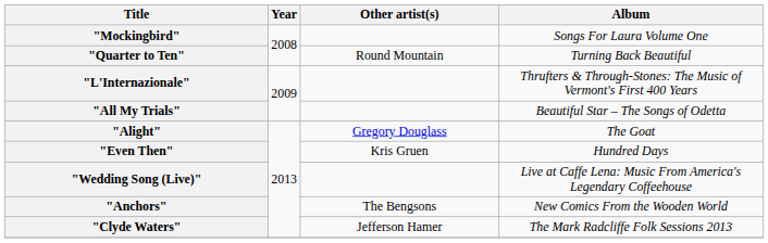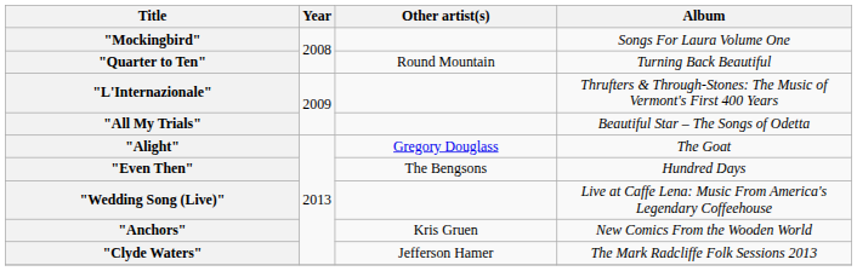 <table class="wikitable plainrowheaders" style="text-align:center;">
 <tr>
 <th scope="col" style="width:20em;">Title</th>
 <th scope="col">Year</th>
 <th scope="col" style="width:15em;">Other artist(s)</th>
 <th scope="col" style="width:20em;">Album</th>
 </tr>
 <tr>
 <th scope="row">"Mockingbird"</th>
 <td rowspan="2">2008</td>
 <td></td>
 <td><em>Songs For Laura Volume One</em></td>
 </tr>
 <tr>
 <th scope="row">"Quarter to Ten"</th>
 <td>Round Mountain</td>
 <td><em>Turning Back Beautiful</em></td>
 </tr>
 <tr>
 <th scope="row">"L'Internazionale"</th>
 <td rowspan="2">2009</td>
 <td></td>
 <td><em>Thrufters & Through-Stones: The Music of Vermont's First 400 Years</em></td>
 </tr>
 <tr>
 <th scope="row">"All My Trials"</th>
 <td></td>
 <td><em>Beautiful Star – The Songs of Odetta</em></td>
 </tr>
 <tr>
 <th scope="row">"Alight"</th>
 <td rowspan="5">2013</td>
 <td><a href='#'>Gregory Douglass</a></td>
 <td><em>The Goat</em></td>
 </tr>
 <tr>
 <th scope="row">"Even Then"</th>
-<td>Kris Gruen</td>
+<td>The Bengsons</td>
 <td><em>Hundred Days</em></td>
 </tr>
 <tr>
 <th scope="row">"Wedding Song (Live)"</th>
 <td></td>
 <td><em>Live at Caffe Lena: Music From America's Legendary Coffeehouse</em></td>
 </tr>
 <tr>
 <th scope="row">"Anchors"</th>
-<td>The Bengsons</td>
+<td>Kris Gruen</td>
 <td><em>New Comics From the Wooden World</em></td>
 </tr>
 <tr>
 <th scope="row">"Clyde Waters"</th>
 <td>Jefferson Hamer</td>
 <td><em>The Mark Radcliffe Folk Sessions 2013</em></td>
 </tr>
 <tr>
 </tr>
 </table>
